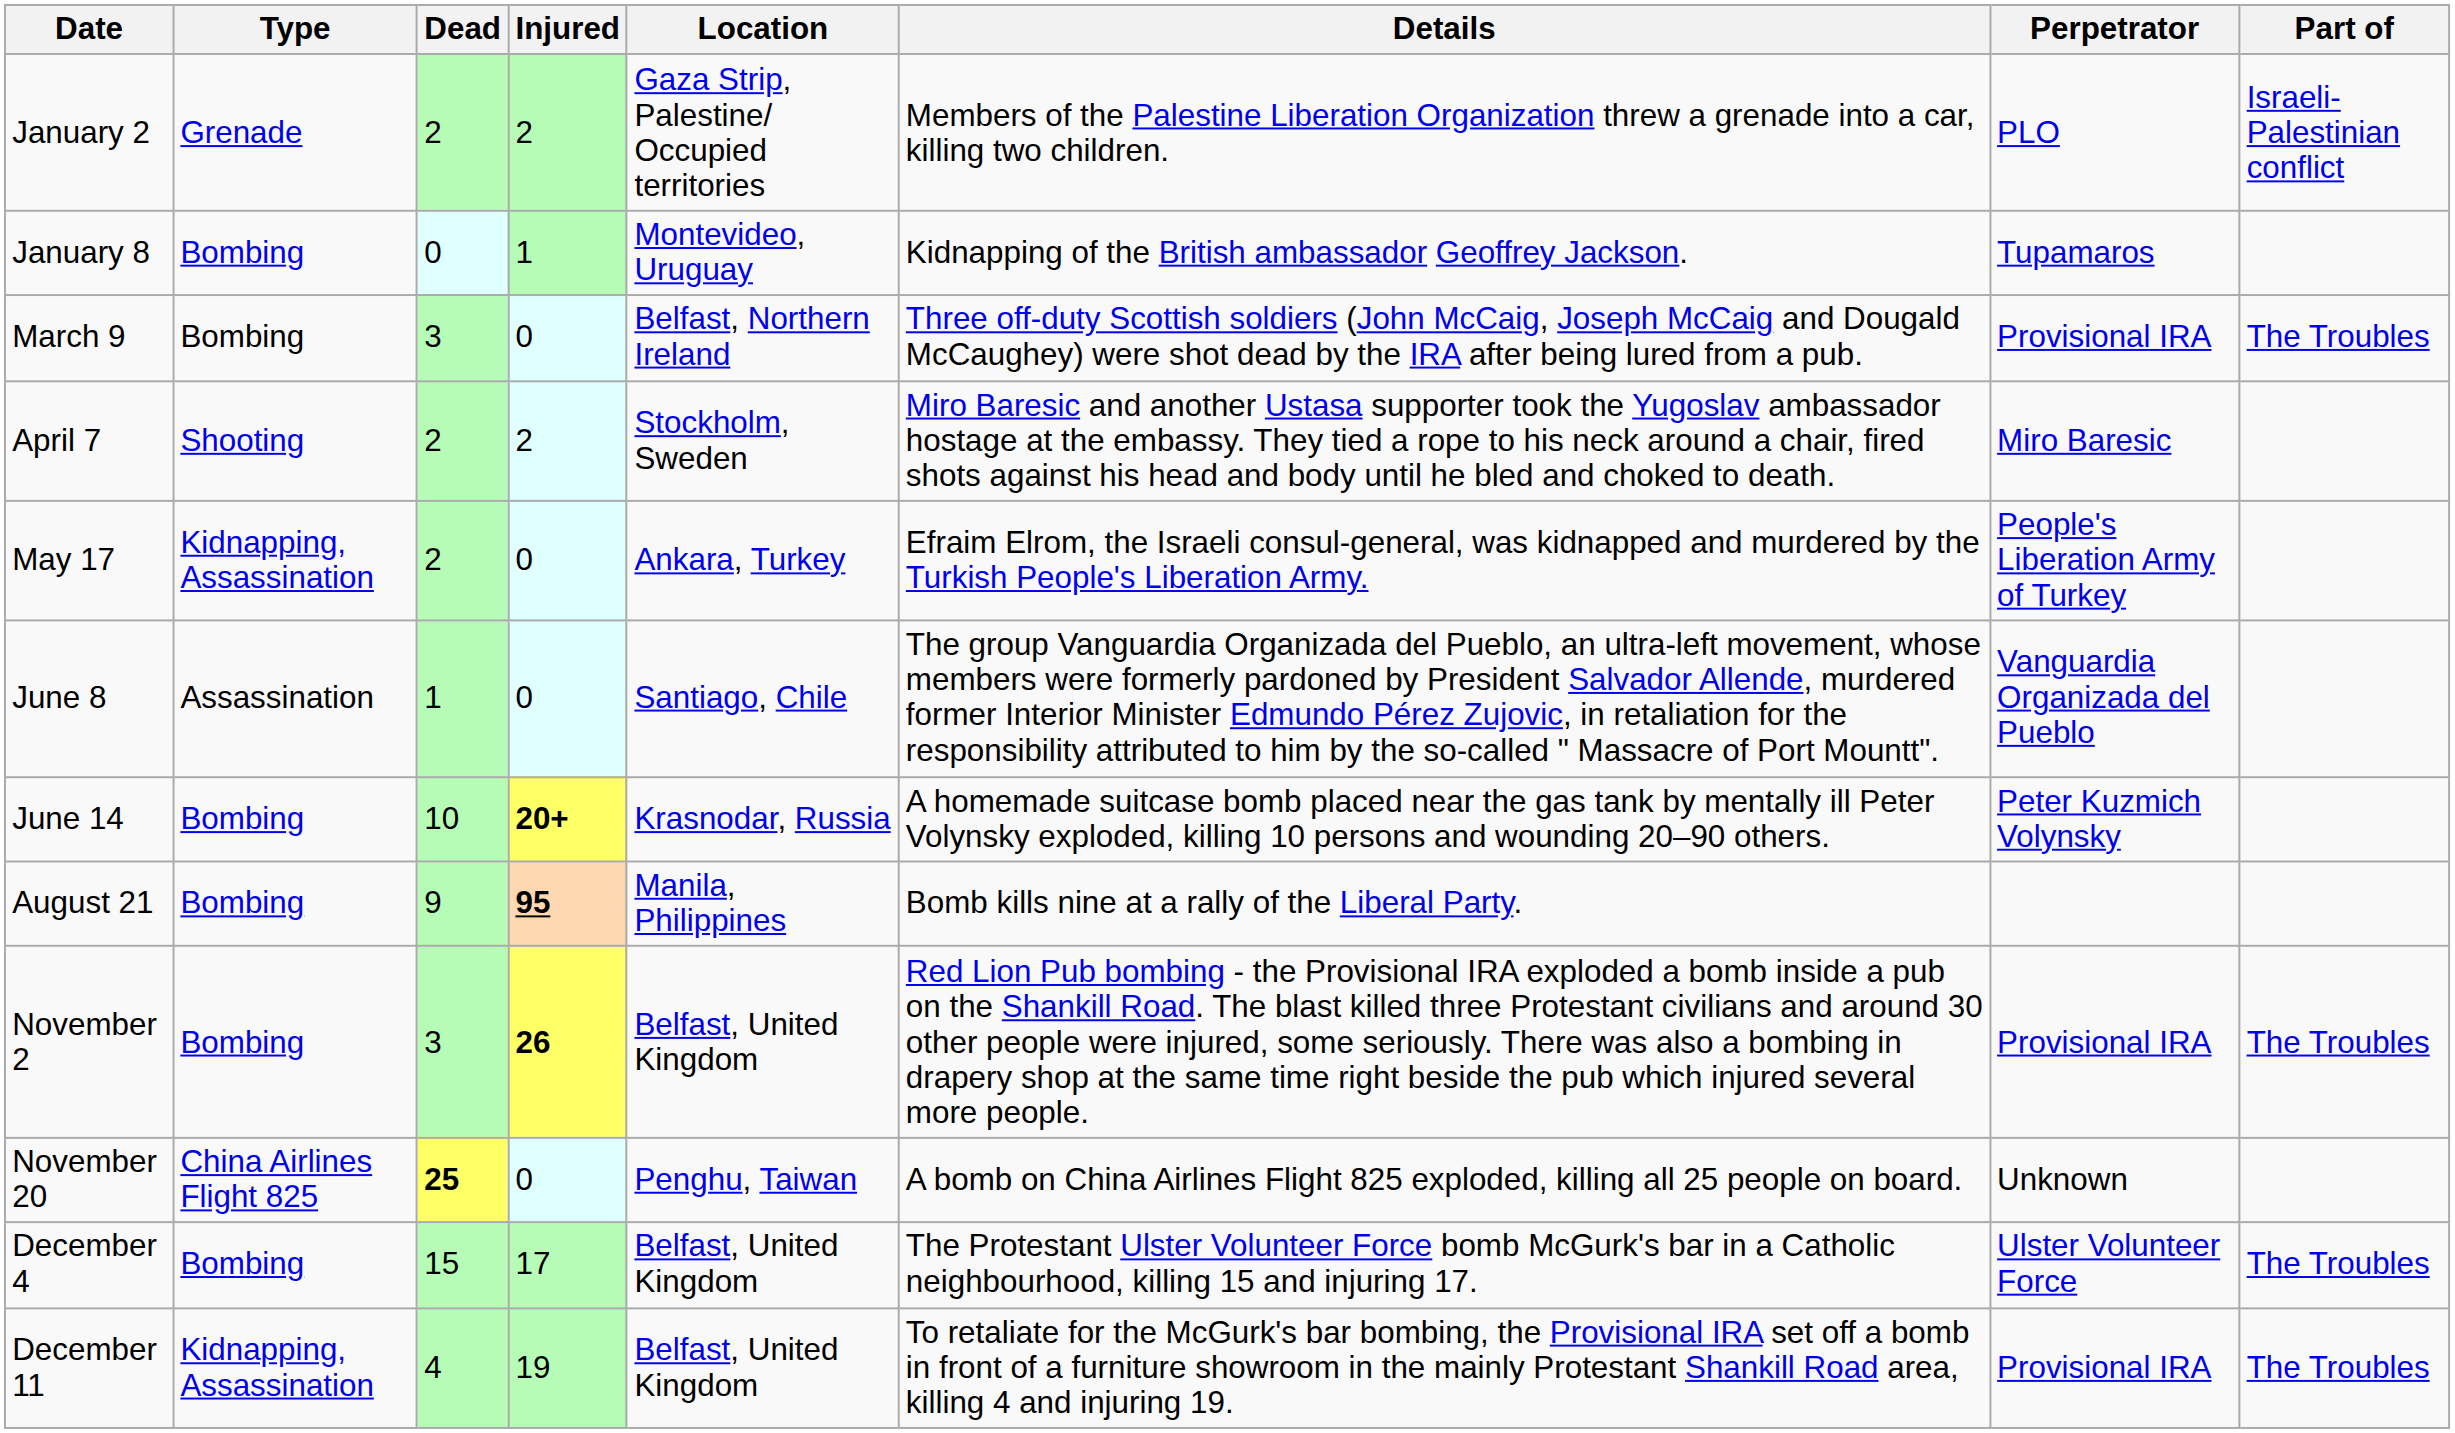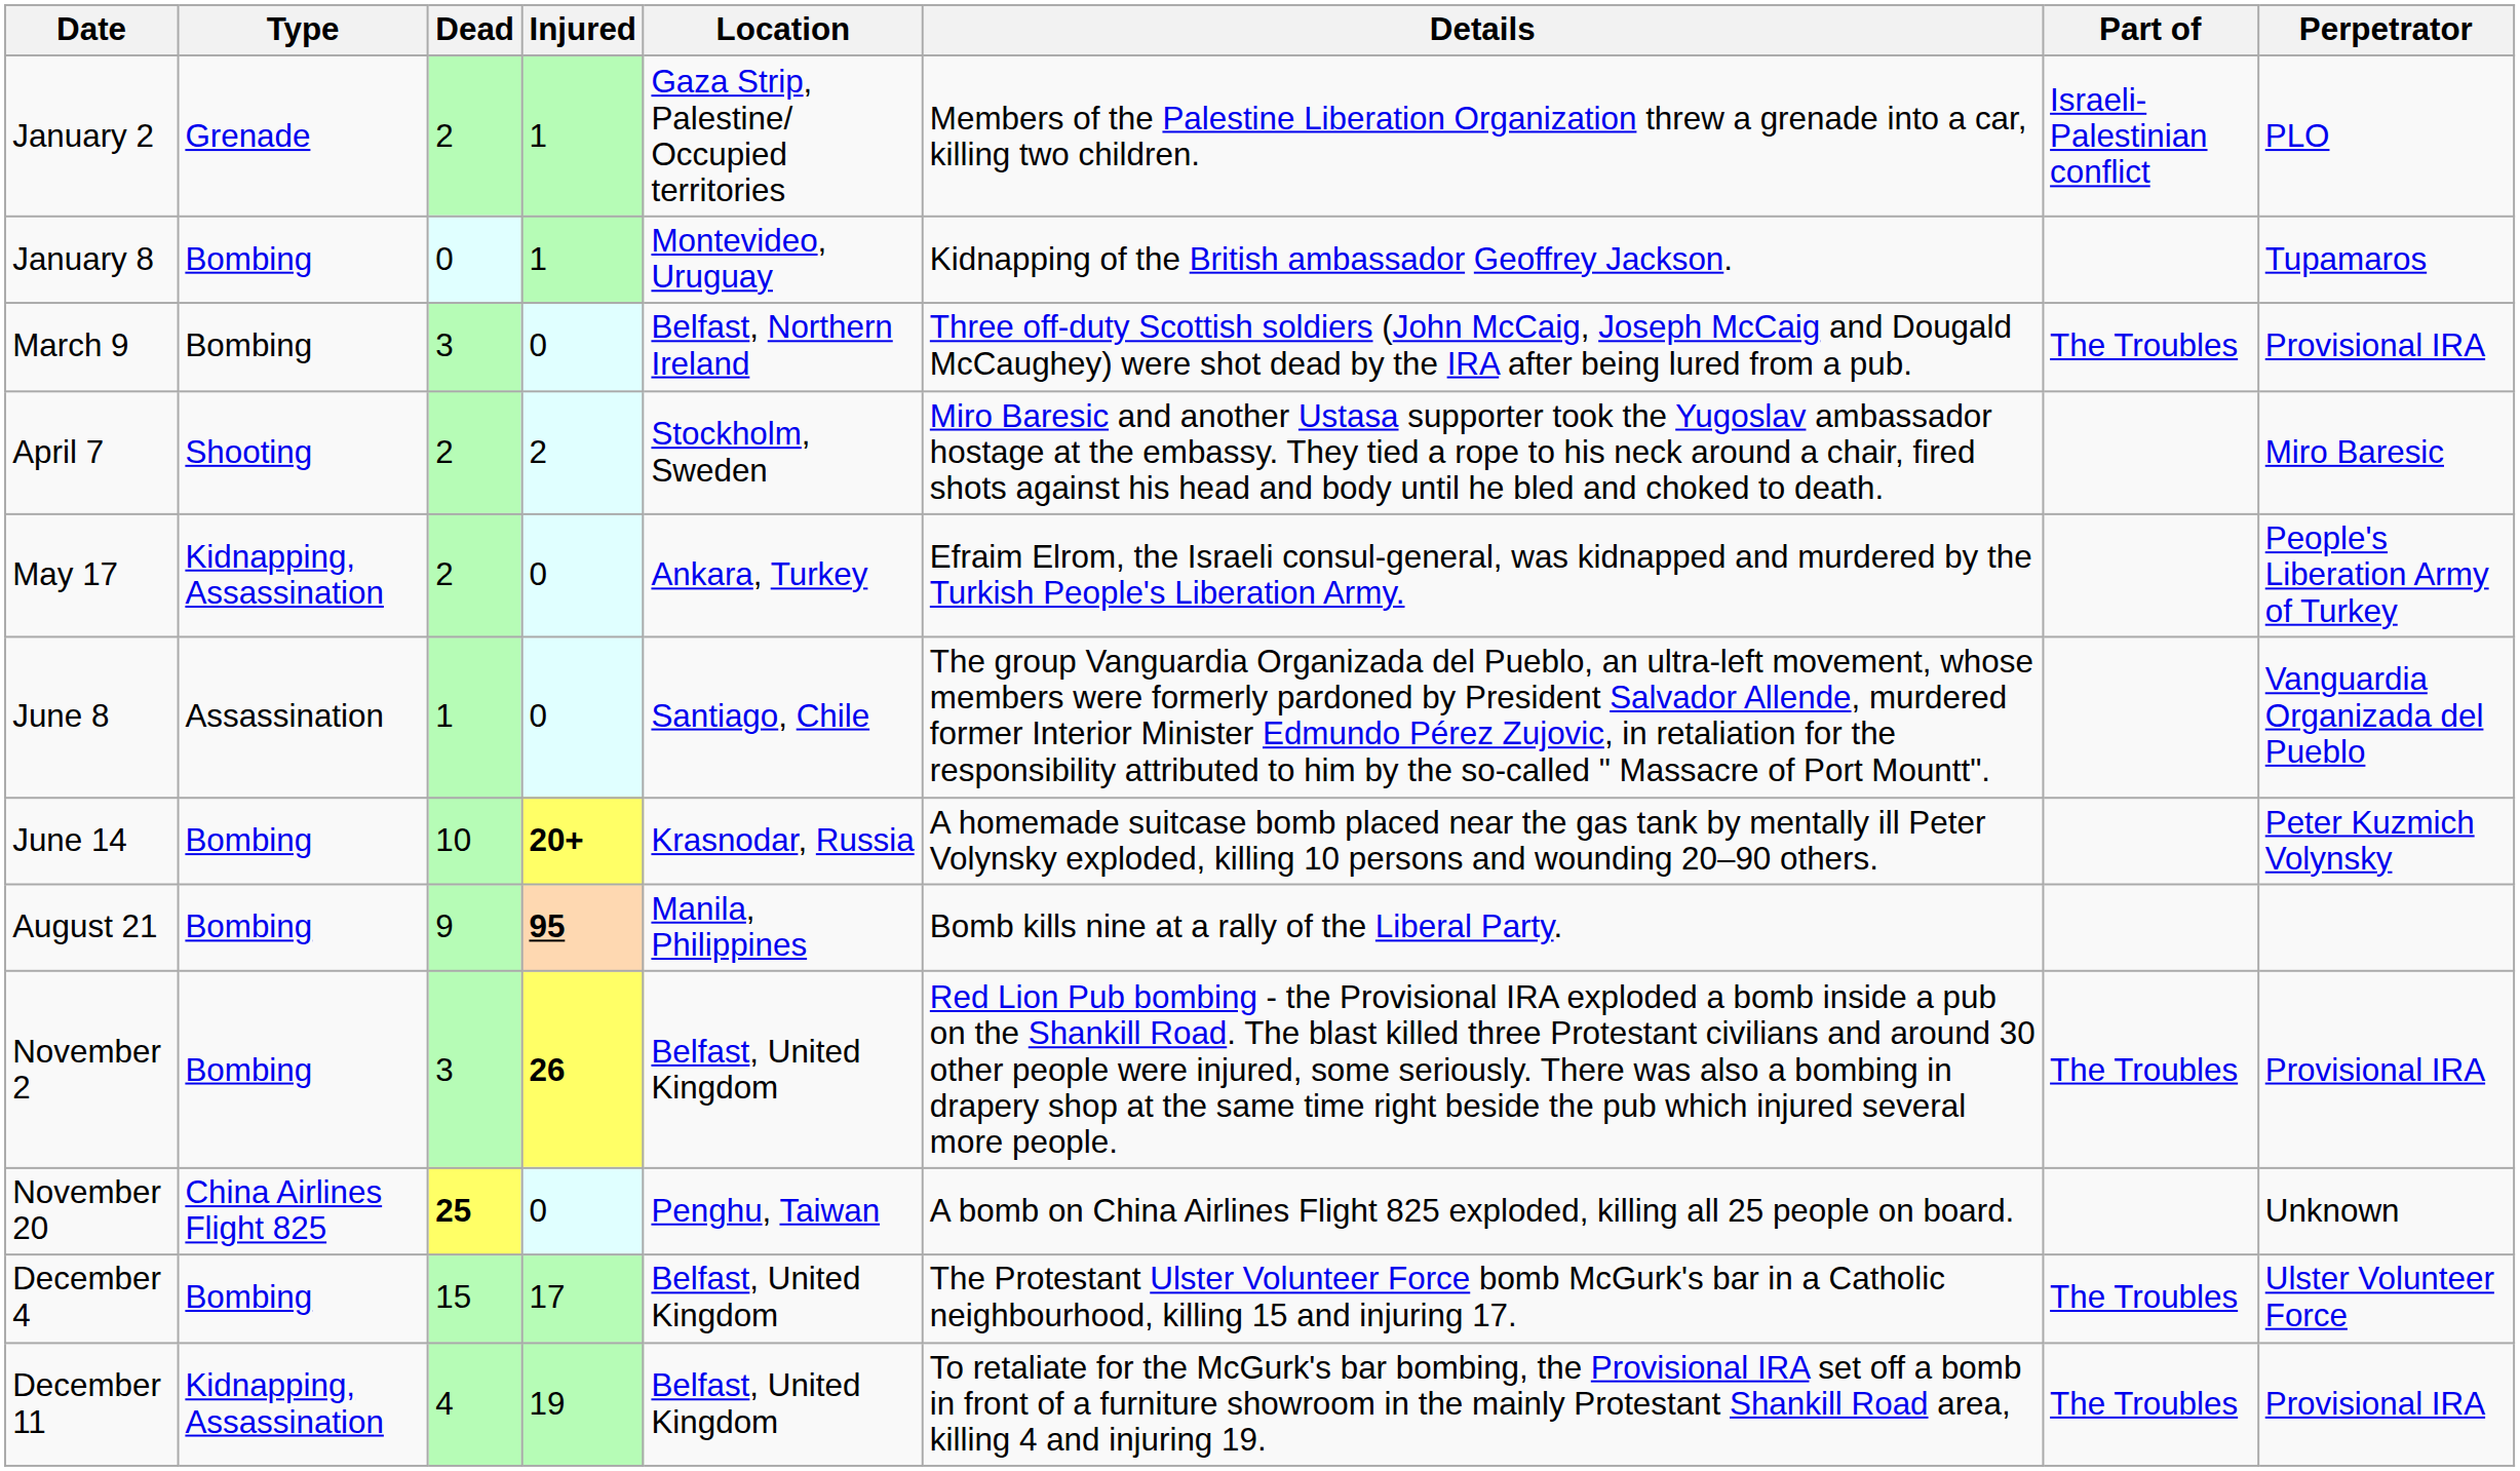 <table class="wikitable sortable">
 <tr>
 <th>Date</th>
 <th>Type</th>
 <th>Dead</th>
 <th>Injured</th>
 <th>Location</th>
 <th class="unsortable">Details</th>
+<th>Part of<br></th>
 <th>Perpetrator</th>
-<th>Part of<br></th>
 </tr>
 <tr>
 <td>January 2</td>
 <td><a href='#'>Grenade</a></td>
 <td style="background:#B6FCB6">2</td>
-<td style="background:#B6FCB6">2</td>
+<td style="background:#B6FCB6">1</td>
 <td><a href='#'>Gaza Strip</a>, Palestine/ Occupied territories</td>
 <td>Members of the <a href='#'>Palestine Liberation Organization</a> threw a grenade into a car, killing two children.</td>
+<td><a href='#'>Israeli-Palestinian conflict</a></td>
 <td><a href='#'>PLO</a></td>
-<td><a href='#'>Israeli-Palestinian conflict</a></td>
 </tr>
 <tr>
 <td>January 8</td>
 <td><a href='#'>Bombing</a></td>
 <td style="background:#E0FFFF">0</td>
 <td style="background:#B6FCB6">1</td>
 <td><a href='#'>Montevideo</a>, <a href='#'>Uruguay</a></td>
 <td>Kidnapping of the <a href='#'>British ambassador</a> <a href='#'>Geoffrey Jackson</a>.</td>
+<td></td>
 <td><a href='#'>Tupamaros</a></td>
-<td></td>
 </tr>
 <tr>
 <td>March 9</td>
 <td>Bombing</td>
 <td style="background:#B6FCB6">3</td>
 <td style="background:#E0FFFF">0</td>
 <td><a href='#'>Belfast</a>, <a href='#'>Northern Ireland</a></td>
 <td><a href='#'>Three off-duty Scottish soldiers</a> (<a href='#'>John McCaig</a>, <a href='#'>Joseph McCaig</a> and Dougald McCaughey) were shot dead by the <a href='#'>IRA</a> after being lured from a pub.</td>
+<td><a href='#'>The Troubles</a></td>
 <td><a href='#'>Provisional IRA</a></td>
-<td><a href='#'>The Troubles</a></td>
 </tr>
 <tr>
 <td>April 7</td>
 <td><a href='#'>Shooting</a></td>
 <td style="background:#B6FCB6">2</td>
 <td style="background:#E0FFFF">2</td>
 <td><a href='#'>Stockholm</a>, Sweden</td>
 <td><a href='#'>Miro Baresic</a> and another <a href='#'>Ustasa</a> supporter took the <a href='#'>Yugoslav</a> ambassador hostage at the embassy. They tied a rope to his neck around a chair, fired shots against his head and body until he bled and choked to death.</td>
+<td></td>
 <td><a href='#'>Miro Baresic</a></td>
-<td></td>
 </tr>
 <tr>
 <td>May 17</td>
 <td><a href='#'>Kidnapping, Assassination</a></td>
 <td style="background:#B6FCB6">2</td>
 <td style="background:#E0FFFF">0</td>
 <td><a href='#'>Ankara</a>, <a href='#'>Turkey</a></td>
 <td>Efraim Elrom, the Israeli consul-general, was kidnapped and murdered by the <a href='#'>Turkish People's Liberation Army.</a></td>
+<td></td>
 <td><a href='#'>People's Liberation Army of Turkey</a></td>
-<td></td>
 </tr>
 <tr>
 <td>June 8</td>
 <td>Assassination</td>
 <td style="background:#B6FCB6">1</td>
 <td style="background:#E0FFFF">0</td>
 <td><a href='#'>Santiago</a>, <a href='#'>Chile</a></td>
 <td>The group Vanguardia Organizada del Pueblo, an ultra-left movement, whose members were formerly pardoned by President <a href='#'>Salvador Allende</a>, murdered former Interior Minister <a href='#'>Edmundo Pérez Zujovic</a>, in retaliation for the responsibility attributed to him by the so-called " Massacre of Port Mountt".</td>
+<td></td>
 <td><a href='#'>Vanguardia Organizada del Pueblo</a></td>
-<td></td>
 </tr>
 <tr>
 <td>June 14</td>
 <td><a href='#'>Bombing</a></td>
 <td style="background:#B6FCB6">10</td>
 <td style="background:#FFFF66"><strong>20+</strong></td>
 <td><a href='#'>Krasnodar</a>, <a href='#'>Russia</a></td>
 <td>A homemade suitcase bomb placed near the gas tank by mentally ill Peter Volynsky exploded, killing 10 persons and wounding 20–90 others.</td>
+<td></td>
 <td><a href='#'>Peter Kuzmich Volynsky</a></td>
-<td></td>
 </tr>
 <tr>
 <td>August 21</td>
 <td><a href='#'>Bombing</a></td>
 <td style="background:#B6FCB6">9</td>
 <td style="background:#FED8B1"><u><strong>95</strong></u></td>
 <td><a href='#'>Manila</a>, <a href='#'>Philippines</a></td>
 <td>Bomb kills nine at a rally of the <a href='#'>Liberal Party</a>.</td>
 <td></td>
 <td></td>
 </tr>
 <tr>
 <td>November 2</td>
 <td><a href='#'>Bombing</a></td>
 <td style="background:#B6FCB6">3</td>
 <td style="background:#FFFF66"><strong>26</strong></td>
 <td><a href='#'>Belfast</a>, United Kingdom</td>
 <td><a href='#'>Red Lion Pub bombing</a> - the Provisional IRA exploded a bomb inside a pub on the <a href='#'>Shankill Road</a>. The blast killed three Protestant civilians and around 30 other people were injured, some seriously. There was also a bombing in drapery shop at the same time right beside the pub which injured several more people.</td>
+<td><a href='#'>The Troubles</a></td>
 <td><a href='#'>Provisional IRA</a></td>
-<td><a href='#'>The Troubles</a></td>
 </tr>
 <tr>
 <td>November 20</td>
 <td><a href='#'>China Airlines Flight 825</a></td>
 <td style="background:#FFFF66"><strong>25</strong></td>
 <td style="background:#E0FFFF">0</td>
 <td><a href='#'>Penghu</a>, <a href='#'>Taiwan</a></td>
 <td>A bomb on China Airlines Flight 825 exploded, killing all 25 people on board.</td>
+<td></td>
 <td>Unknown</td>
-<td></td>
 </tr>
 <tr>
 <td>December 4</td>
 <td><a href='#'>Bombing</a></td>
 <td style="background:#B6FCB6">15</td>
 <td style="background:#B6FCB6">17</td>
 <td><a href='#'>Belfast</a>, United Kingdom</td>
 <td>The Protestant <a href='#'>Ulster Volunteer Force</a> bomb McGurk's bar in a Catholic neighbourhood, killing 15 and injuring 17.</td>
+<td><a href='#'>The Troubles</a></td>
 <td><a href='#'>Ulster Volunteer Force</a></td>
-<td><a href='#'>The Troubles</a></td>
 </tr>
 <tr>
 <td>December 11</td>
 <td><a href='#'>Kidnapping, Assassination</a></td>
 <td style="background:#B6FCB6">4</td>
 <td style="background:#B6FCB6">19</td>
 <td><a href='#'>Belfast</a>, United Kingdom</td>
 <td>To retaliate for the McGurk's bar bombing, the <a href='#'>Provisional IRA</a> set off a bomb in front of a furniture showroom in the mainly Protestant <a href='#'>Shankill Road</a> area, killing 4 and injuring 19.</td>
+<td><a href='#'>The Troubles</a></td>
 <td><a href='#'>Provisional IRA</a></td>
-<td><a href='#'>The Troubles</a></td>
 </tr>
 </table>
